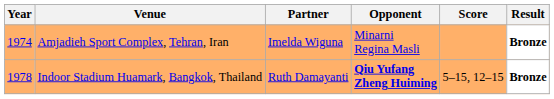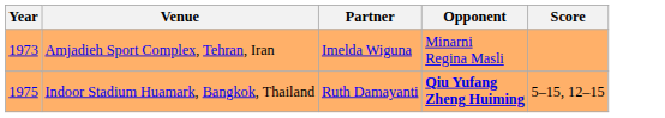 <table class="sortable wikitable" style="font-size: 90%;">
 <tr>
 <th>Year</th>
 <th>Venue</th>
 <th>Partner</th>
 <th>Opponent</th>
 <th>Score</th>
-<th>Result</th>
 </tr>
 <tr style="background:#FFB069">
-<td align="center"><a href='#'>1974</a></td>
+<td align="center"><a href='#'>1973</a></td>
 <td align="left"><a href='#'>Amjadieh Sport Complex</a>, <a href='#'>Tehran</a>, Iran</td>
 <td align="left"> <a href='#'>Imelda Wiguna</a></td>
 <td align="left"> <a href='#'>Minarni</a><br> <a href='#'>Regina Masli</a></td>
 <td align="left"></td>
-<td style="text-align:left; background:white"> <strong>Bronze</strong></td>
 </tr>
 <tr style="background:#FFB069">
-<td align="center"><a href='#'>1978</a></td>
+<td align="center"><a href='#'>1975</a></td>
 <td align="left"><a href='#'>Indoor Stadium Huamark</a>, <a href='#'>Bangkok</a>, Thailand</td>
 <td align="left"> <a href='#'>Ruth Damayanti</a></td>
 <td align="left"><strong> <a href='#'>Qiu Yufang</a><br> <a href='#'>Zheng Huiming</a></strong></td>
 <td align="left">5–15, 12–15</td>
-<td style="text-align:left; background:white"> <strong>Bronze</strong></td>
 </tr>
 </table>
